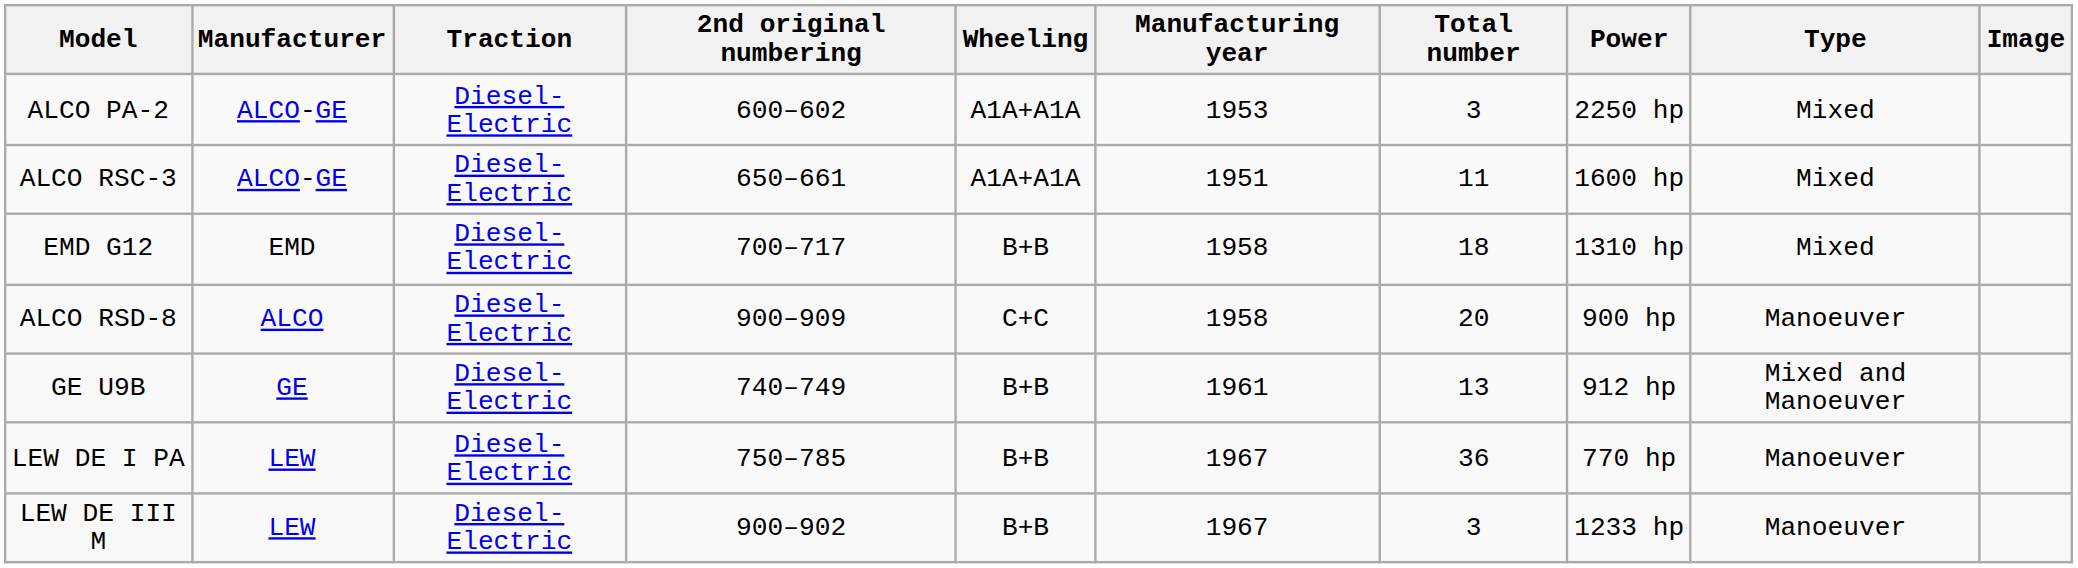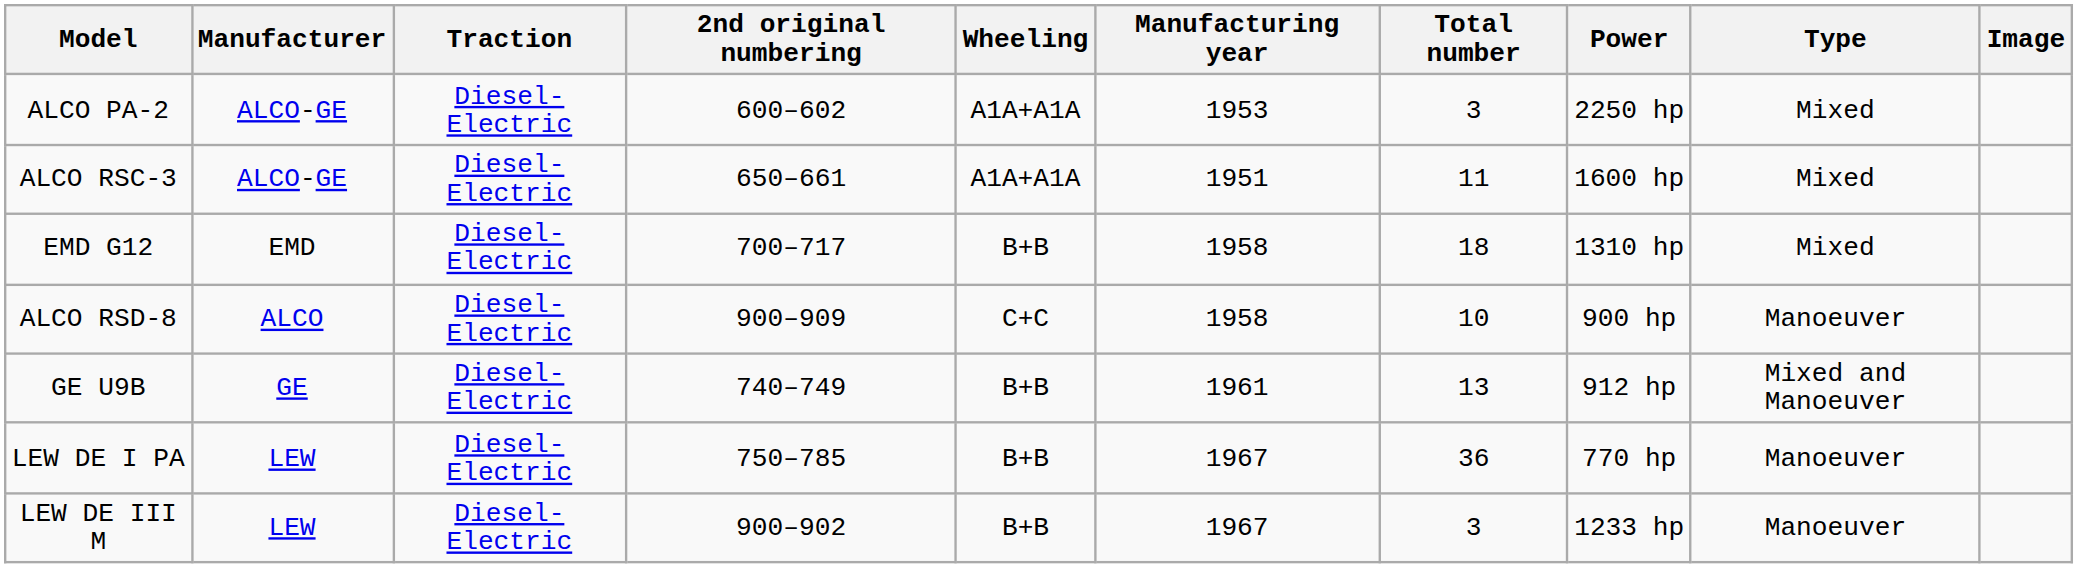 <table class="wikitable sortable" style="font-size:85%;">
 <tr>
 <th>Model</th>
 <th>Manufacturer</th>
 <th>Traction</th>
 <th>2nd original numbering</th>
 <th>Wheeling</th>
 <th>Manufacturing year</th>
 <th>Total number</th>
 <th>Power</th>
 <th>Type</th>
 <th class="Unsortable">Image</th>
 </tr>
 <tr style="text-align:center">
 <td>ALCO PA-2</td>
 <td><a href='#'>ALCO</a>-<a href='#'>GE</a></td>
 <td><a href='#'>Diesel-Electric</a></td>
 <td>600–602</td>
 <td>A1A+A1A</td>
 <td>1953</td>
 <td>3</td>
 <td>2250 hp</td>
 <td>Mixed</td>
 <td></td>
 </tr>
 <tr style="text-align:center">
 <td>ALCO RSC-3</td>
 <td><a href='#'>ALCO</a>-<a href='#'>GE</a></td>
 <td><a href='#'>Diesel-Electric</a></td>
 <td>650–661</td>
 <td>A1A+A1A</td>
 <td>1951</td>
 <td>11</td>
 <td>1600 hp</td>
 <td>Mixed</td>
 <td></td>
 </tr>
 <tr style="text-align:center">
 <td>EMD G12</td>
 <td>EMD</td>
 <td><a href='#'>Diesel-Electric</a></td>
 <td>700–717</td>
 <td>B+B</td>
 <td>1958</td>
 <td>18</td>
 <td>1310 hp</td>
 <td>Mixed</td>
 <td></td>
 </tr>
 <tr style="text-align:center">
 <td>ALCO RSD-8</td>
 <td><a href='#'>ALCO</a></td>
 <td><a href='#'>Diesel-Electric</a></td>
 <td>900–909</td>
 <td>C+C</td>
 <td>1958</td>
-<td>20</td>
+<td>10</td>
 <td>900 hp</td>
 <td>Manoeuver</td>
 <td></td>
 </tr>
 <tr style="text-align:center">
 <td>GE U9B</td>
 <td><a href='#'>GE</a></td>
 <td><a href='#'>Diesel-Electric</a></td>
 <td>740–749</td>
 <td>B+B</td>
 <td>1961</td>
 <td>13</td>
 <td>912 hp</td>
 <td>Mixed and Manoeuver</td>
 <td></td>
 </tr>
 <tr style="text-align:center">
 <td>LEW DE I PA</td>
 <td><a href='#'>LEW</a></td>
 <td><a href='#'>Diesel-Electric</a></td>
 <td>750–785</td>
 <td>B+B</td>
 <td>1967</td>
 <td>36</td>
 <td>770 hp</td>
 <td>Manoeuver</td>
 <td></td>
 </tr>
 <tr style="text-align:center">
 <td>LEW DE III M</td>
 <td><a href='#'>LEW</a></td>
 <td><a href='#'>Diesel-Electric</a></td>
 <td>900–902</td>
 <td>B+B</td>
 <td>1967</td>
 <td>3</td>
 <td>1233 hp</td>
 <td>Manoeuver</td>
 <td></td>
 </tr>
 </table>
